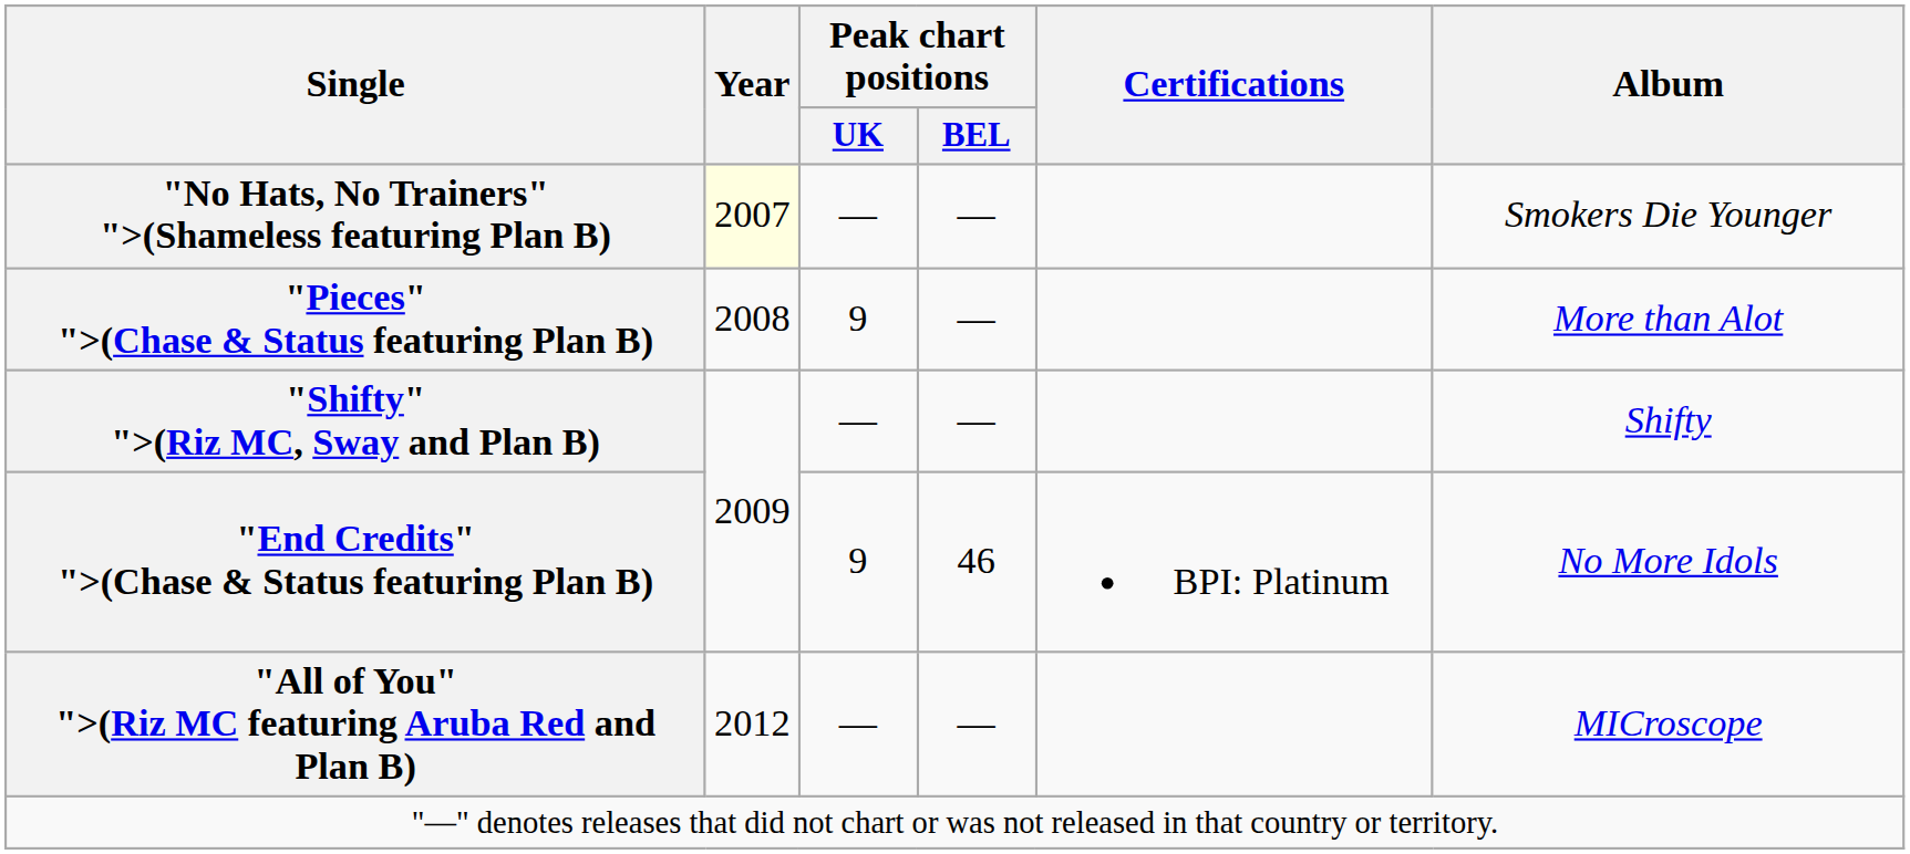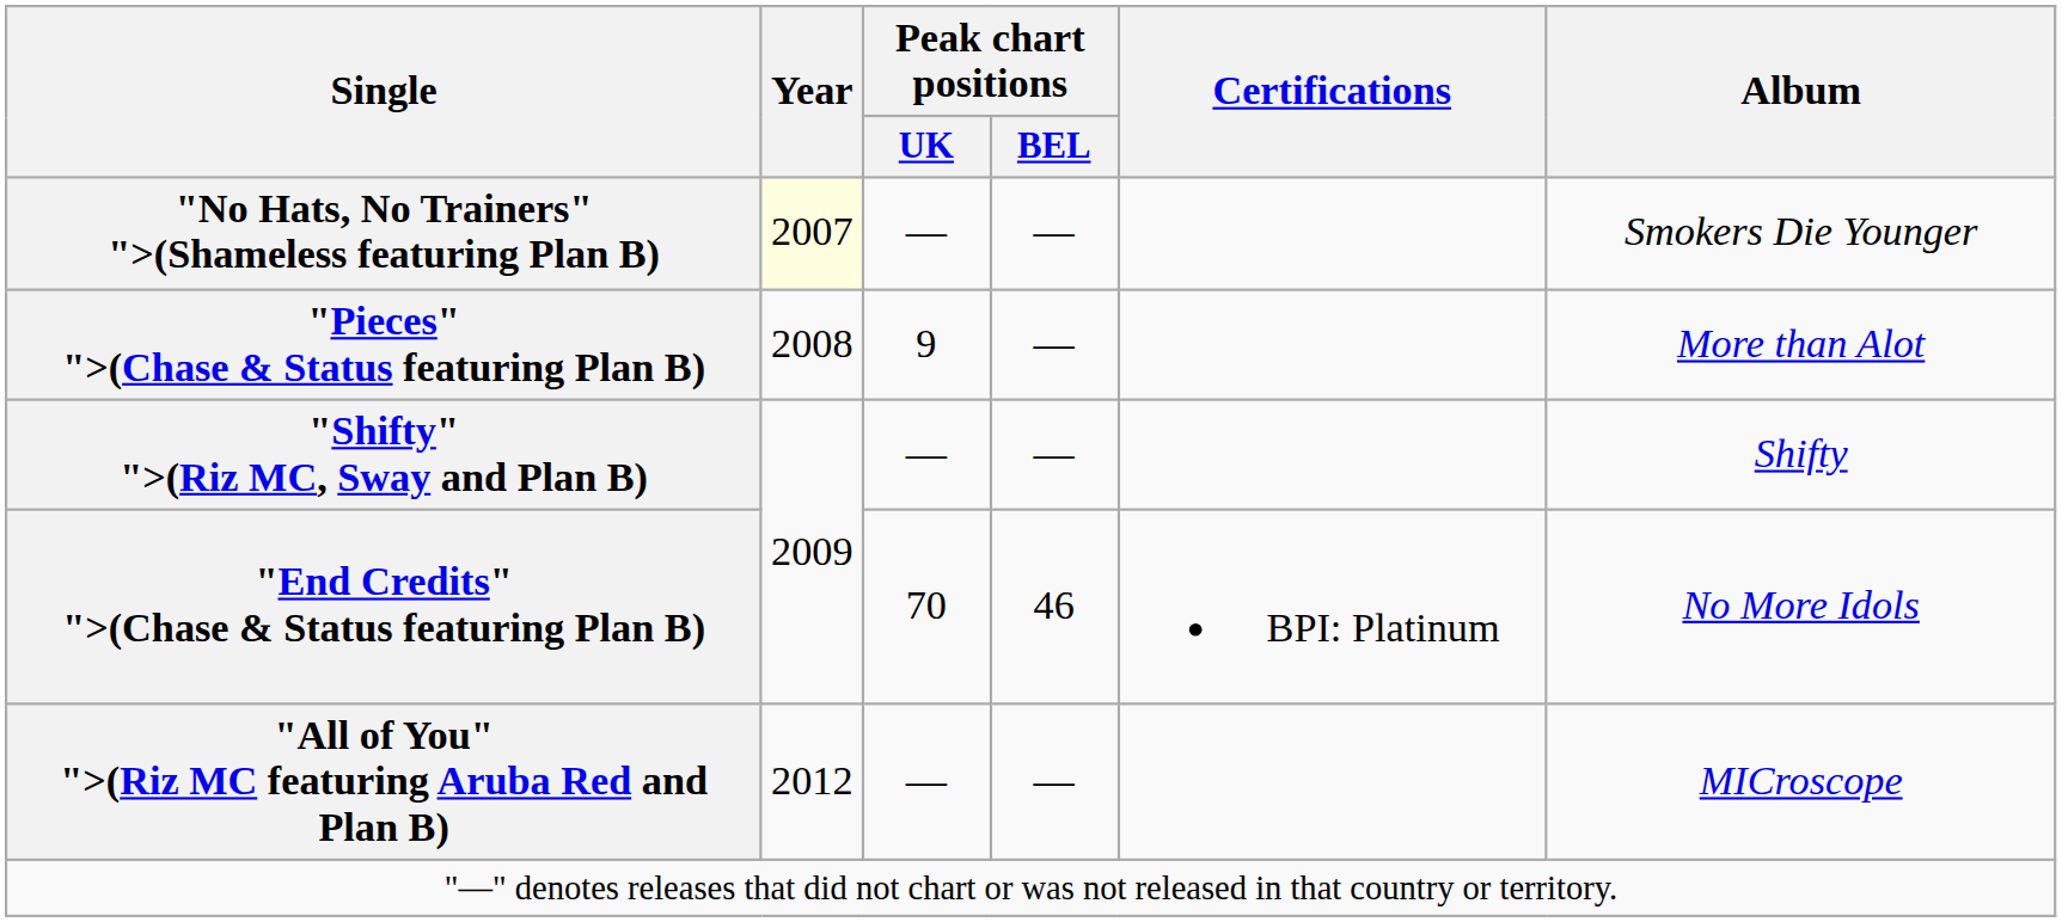 <table class="wikitable plainrowheaders" style="text-align:center;" border="1">
 <tr>
 <th scope="col" rowspan="2" style="width:18em;">Single</th>
 <th scope="col" rowspan="2">Year</th>
 <th scope="col" colspan="2">Peak chart<br>positions</th>
 <th scope="col" rowspan="2" style="width:10em;"><a href='#'>Certifications</a><br></th>
 <th scope="col" rowspan="2" style="width:12em;">Album</th>
 </tr>
 <tr>
 <th scope="col" style="width:3em;font-size:90%;"><a href='#'>UK</a><br></th>
 <th scope="col" style="width:3em;font-size:90%;"><a href='#'>BEL</a><br></th>
 </tr>
 <tr>
 <th scope="row">"No Hats, No Trainers"<br><span>">(Shameless featuring Plan B)</span></th>
 <td style="background: lightyellow;">2007</td>
 <td>—</td>
 <td>—</td>
 <td></td>
 <td><em>Smokers Die Younger</em></td>
 </tr>
 <tr>
 <th scope="row">"<a href='#'>Pieces</a>"<br><span>">(<a href='#'>Chase & Status</a> featuring Plan B)</span></th>
 <td>2008</td>
 <td>9</td>
 <td>—</td>
 <td></td>
 <td><em><a href='#'>More than Alot</a></em></td>
 </tr>
 <tr>
 <th scope="row">"<a href='#'>Shifty</a>"<br><span>">(<a href='#'>Riz MC</a>, <a href='#'>Sway</a> and Plan B)</span></th>
 <td rowspan="2">2009</td>
 <td>—</td>
 <td>—</td>
 <td></td>
 <td><em><a href='#'>Shifty</a></em></td>
 </tr>
 <tr>
 <th scope="row">"<a href='#'>End Credits</a>"<br><span>">(Chase & Status featuring Plan B)</span></th>
-<td>9</td>
+<td>70</td>
 <td>46</td>
 <td><br><ul><li>BPI: Platinum</li></ul></td>
 <td><em><a href='#'>No More Idols</a></em></td>
 </tr>
 <tr>
 <th scope="row">"All of You"<br><span>">(<a href='#'>Riz MC</a> featuring <a href='#'>Aruba Red</a> and Plan B)</span></th>
 <td>2012</td>
 <td>—</td>
 <td>—</td>
 <td></td>
 <td><em><a href='#'>MICroscope</a></em></td>
 </tr>
 <tr>
 <td colspan="10" style="font-size:10pt" align="center">"—" denotes releases that did not chart or was not released in that country or territory.</td>
 </tr>
 </table>
